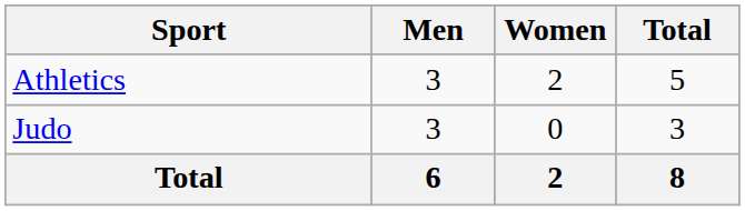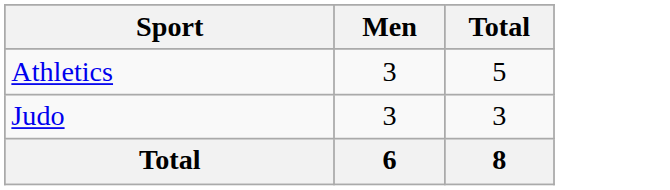 <table class="wikitable sortable" style="text-align:center;">
 <tr>
 <th width=180>Sport</th>
 <th width=55>Men</th>
-<th width=55>Women</th>
 <th width=55>Total</th>
 </tr>
 <tr>
 <td align=left><a href='#'>Athletics</a></td>
 <td>3</td>
-<td>2</td>
 <td>5</td>
 </tr>
 <tr>
 <td align=left><a href='#'>Judo</a></td>
 <td>3</td>
-<td>0</td>
 <td>3</td>
 </tr>
 <tr>
 <th>Total</th>
 <th>6</th>
-<th>2</th>
 <th>8</th>
 </tr>
 </table>
